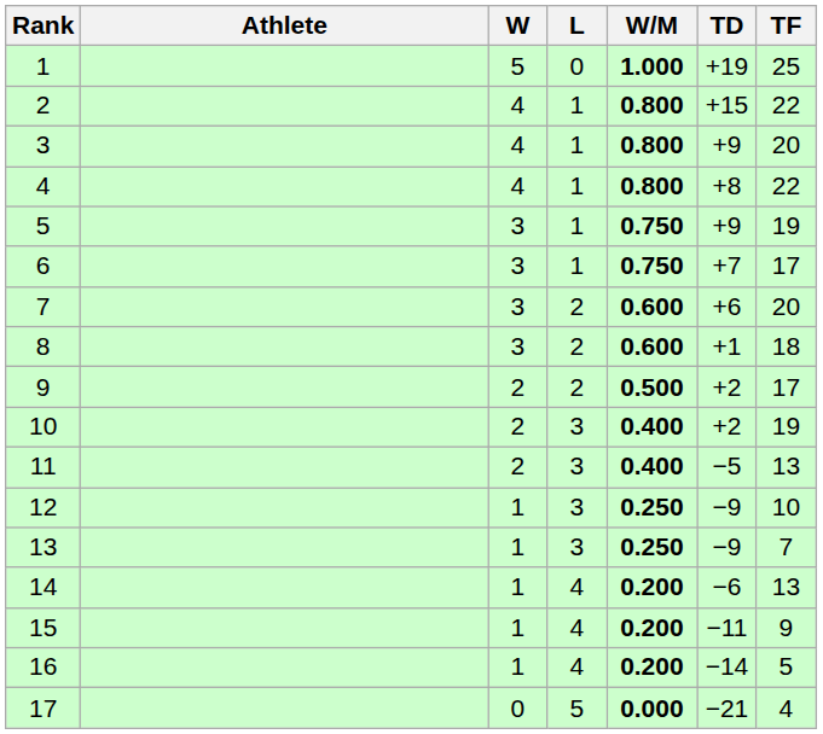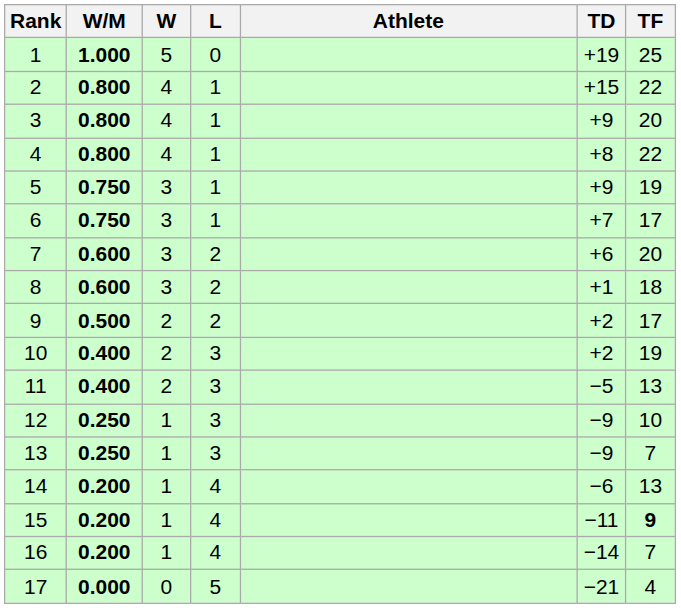 <table class=wikitable style="text-align:center">
 <tr>
 <th width=40>Rank</th>
-<th width=250>Athlete</th>
+<th width=50>W/M</th>
 <th width=30>W</th>
 <th width=30>L</th>
-<th width=50>W/M</th>
+<th width=250>Athlete</th>
 <th width=30>TD</th>
 <th width=30>TF</th>
 </tr>
 <tr bgcolor="ccffcc">
 <td>1</td>
-<td align=left></td>
+<td><strong>1.000</strong></td>
 <td>5</td>
 <td>0</td>
-<td><strong>1.000</strong></td>
+<td align=left></td>
 <td>+19</td>
 <td>25</td>
 </tr>
 <tr bgcolor="ccffcc">
 <td>2</td>
-<td align=left></td>
+<td><strong>0.800</strong></td>
 <td>4</td>
 <td>1</td>
-<td><strong>0.800</strong></td>
+<td align=left></td>
 <td>+15</td>
 <td>22</td>
 </tr>
 <tr bgcolor="ccffcc">
 <td>3</td>
-<td align=left></td>
+<td><strong>0.800</strong></td>
 <td>4</td>
 <td>1</td>
-<td><strong>0.800</strong></td>
+<td align=left></td>
 <td>+9</td>
 <td>20</td>
 </tr>
 <tr bgcolor="ccffcc">
 <td>4</td>
-<td align=left></td>
+<td><strong>0.800</strong></td>
 <td>4</td>
 <td>1</td>
-<td><strong>0.800</strong></td>
+<td align=left></td>
 <td>+8</td>
 <td>22</td>
 </tr>
 <tr bgcolor="ccffcc">
 <td>5</td>
-<td align=left></td>
+<td><strong>0.750</strong></td>
 <td>3</td>
 <td>1</td>
-<td><strong>0.750</strong></td>
+<td align=left></td>
 <td>+9</td>
 <td>19</td>
 </tr>
 <tr bgcolor="ccffcc">
 <td>6</td>
-<td align=left></td>
+<td><strong>0.750</strong></td>
 <td>3</td>
 <td>1</td>
-<td><strong>0.750</strong></td>
+<td align=left></td>
 <td>+7</td>
 <td>17</td>
 </tr>
 <tr bgcolor="ccffcc">
 <td>7</td>
-<td align=left></td>
+<td><strong>0.600</strong></td>
 <td>3</td>
 <td>2</td>
-<td><strong>0.600</strong></td>
+<td align=left></td>
 <td>+6</td>
 <td>20</td>
 </tr>
 <tr bgcolor="ccffcc">
 <td>8</td>
-<td align=left></td>
+<td><strong>0.600</strong></td>
 <td>3</td>
 <td>2</td>
-<td><strong>0.600</strong></td>
+<td align=left></td>
 <td>+1</td>
 <td>18</td>
 </tr>
 <tr bgcolor="ccffcc">
 <td>9</td>
-<td align=left></td>
+<td><strong>0.500</strong></td>
 <td>2</td>
 <td>2</td>
-<td><strong>0.500</strong></td>
+<td align=left></td>
 <td>+2</td>
 <td>17</td>
 </tr>
 <tr bgcolor="ccffcc">
 <td>10</td>
-<td align=left></td>
+<td><strong>0.400</strong></td>
 <td>2</td>
 <td>3</td>
-<td><strong>0.400</strong></td>
+<td align=left></td>
 <td>+2</td>
 <td>19</td>
 </tr>
 <tr bgcolor="ccffcc">
 <td>11</td>
-<td align=left></td>
+<td><strong>0.400</strong></td>
 <td>2</td>
 <td>3</td>
-<td><strong>0.400</strong></td>
+<td align=left></td>
 <td>−5</td>
 <td>13</td>
 </tr>
 <tr bgcolor="ccffcc">
 <td>12</td>
-<td align=left></td>
+<td><strong>0.250</strong></td>
 <td>1</td>
 <td>3</td>
-<td><strong>0.250</strong></td>
+<td align=left></td>
 <td>−9</td>
 <td>10</td>
 </tr>
 <tr bgcolor="ccffcc">
 <td>13</td>
-<td align=left></td>
+<td><strong>0.250</strong></td>
 <td>1</td>
 <td>3</td>
-<td><strong>0.250</strong></td>
+<td align=left></td>
 <td>−9</td>
 <td>7</td>
 </tr>
 <tr bgcolor="ccffcc">
 <td>14</td>
-<td align=left></td>
+<td><strong>0.200</strong></td>
 <td>1</td>
 <td>4</td>
-<td><strong>0.200</strong></td>
+<td align=left></td>
 <td>−6</td>
 <td>13</td>
 </tr>
 <tr bgcolor="ccffcc">
 <td>15</td>
-<td align=left></td>
+<td><strong>0.200</strong></td>
 <td>1</td>
 <td>4</td>
-<td><strong>0.200</strong></td>
+<td align=left></td>
 <td>−11</td>
-<td>9</td>
+<td><strong>9</strong></td>
 </tr>
 <tr bgcolor="ccffcc">
 <td>16</td>
-<td align=left></td>
+<td><strong>0.200</strong></td>
 <td>1</td>
 <td>4</td>
-<td><strong>0.200</strong></td>
+<td align=left></td>
 <td>−14</td>
-<td>5</td>
+<td>7</td>
 </tr>
 <tr bgcolor="ccffcc">
 <td>17</td>
-<td align=left></td>
+<td><strong>0.000</strong></td>
 <td>0</td>
 <td>5</td>
-<td><strong>0.000</strong></td>
+<td align=left></td>
 <td>−21</td>
 <td>4</td>
 </tr>
 </table>
